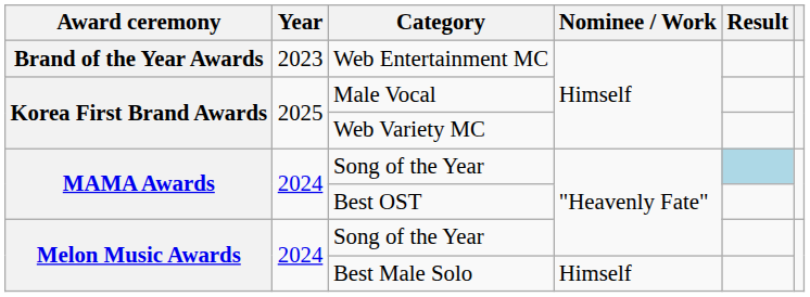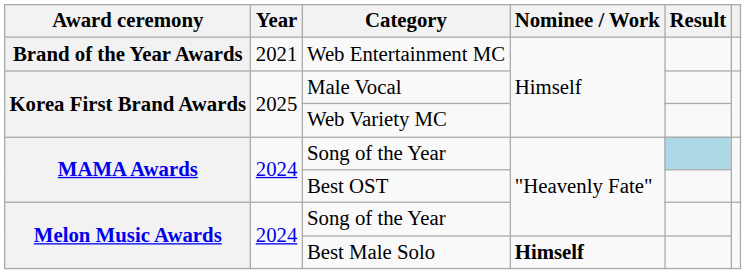 <table class="wikitable plainrowheaders sortable">
 <tr>
 <th scope="col">Award ceremony</th>
 <th scope="col">Year</th>
 <th scope="col">Category</th>
 <th scope="col">Nominee / Work</th>
 <th scope="col">Result</th>
 <th scope="col" class="unsortable"></th>
 </tr>
 <tr>
 <th scope="row">Brand of the Year Awards</th>
-<td style="text-align:center">2023</td>
+<td style="text-align:center">2021</td>
 <td>Web Entertainment MC</td>
 <td rowspan="3">Himself</td>
 <td></td>
 <td style="text-align:center"></td>
 </tr>
 <tr>
 <th scope="row" rowspan="2">Korea First Brand Awards</th>
 <td rowspan="2" style="text-align:center">2025</td>
 <td>Male Vocal</td>
 <td></td>
 <td style="text-align:center" rowspan="2"></td>
 </tr>
 <tr>
 <td>Web Variety MC</td>
 <td></td>
 </tr>
 <tr>
 <th scope="row" rowspan="2"><a href='#'>MAMA Awards</a></th>
 <td rowspan="2" style="text-align:center"><a href='#'>2024</a></td>
 <td>Song of the Year</td>
 <td rowspan="3">"Heavenly Fate"</td>
 <td style="background:lightblue"></td>
 <td style="text-align:center" rowspan="2"></td>
 </tr>
 <tr>
 <td>Best OST</td>
 <td></td>
 </tr>
 <tr>
 <th scope="row" rowspan="2"><a href='#'>Melon Music Awards</a></th>
 <td rowspan="2" style="text-align:center"><a href='#'>2024</a></td>
 <td>Song of the Year</td>
 <td></td>
 <td style="text-align:center" rowspan="2"></td>
 </tr>
 <tr>
 <td>Best Male Solo</td>
-<td>Himself</td>
+<td><strong>Himself</strong></td>
 <td></td>
 </tr>
 </table>
